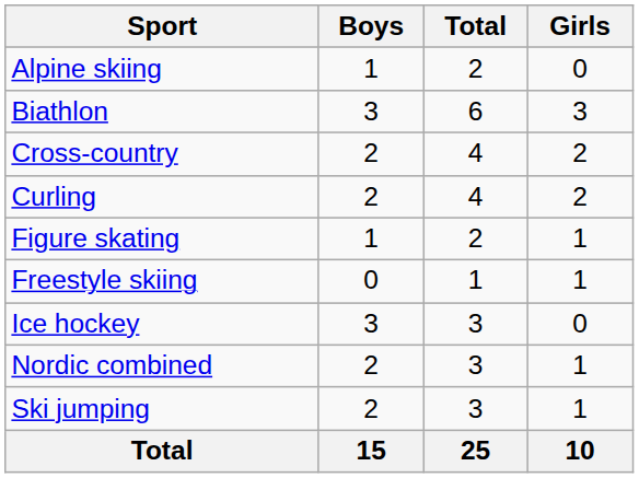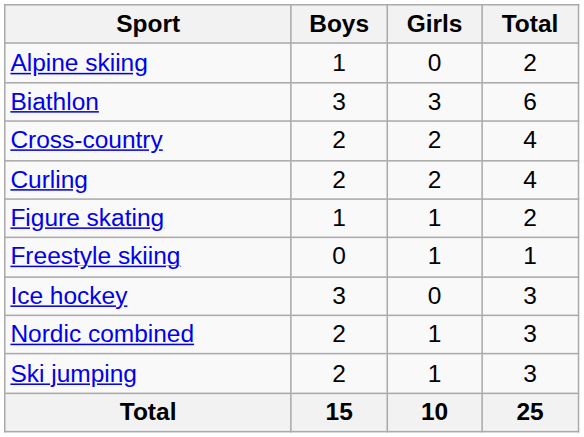 <table class="wikitable sortable" style="text-align:center;">
 <tr>
 <th width=180>Sport</th>
 <th width=55>Boys</th>
+<th width=55>Girls</th>
 <th width=55>Total</th>
-<th width=55>Girls</th>
 </tr>
 <tr>
 <td align=left><a href='#'>Alpine skiing</a></td>
 <td>1</td>
+<td>0</td>
 <td>2</td>
-<td>0</td>
 </tr>
 <tr>
 <td align=left><a href='#'>Biathlon</a></td>
 <td>3</td>
+<td>3</td>
 <td>6</td>
-<td>3</td>
 </tr>
 <tr>
 <td align=left><a href='#'>Cross-country</a></td>
 <td>2</td>
+<td>2</td>
 <td>4</td>
-<td>2</td>
 </tr>
 <tr>
 <td align=left><a href='#'>Curling</a></td>
 <td>2</td>
+<td>2</td>
 <td>4</td>
-<td>2</td>
 </tr>
 <tr>
 <td align=left><a href='#'>Figure skating</a></td>
 <td>1</td>
+<td>1</td>
 <td>2</td>
-<td>1</td>
 </tr>
 <tr>
 <td align=left><a href='#'>Freestyle skiing</a></td>
 <td>0</td>
 <td>1</td>
 <td>1</td>
 </tr>
 <tr>
 <td align=left><a href='#'>Ice hockey</a></td>
 <td>3</td>
+<td>0</td>
 <td>3</td>
-<td>0</td>
 </tr>
 <tr>
 <td align=left><a href='#'>Nordic combined</a></td>
 <td>2</td>
+<td>1</td>
 <td>3</td>
-<td>1</td>
 </tr>
 <tr>
 <td align=left><a href='#'>Ski jumping</a></td>
 <td>2</td>
+<td>1</td>
 <td>3</td>
-<td>1</td>
 </tr>
 <tr>
 <th>Total</th>
 <th>15</th>
+<th>10</th>
 <th>25</th>
-<th>10</th>
 </tr>
 </table>
